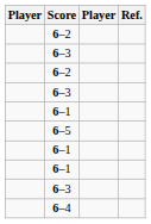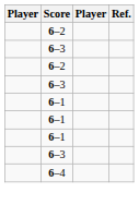 <table class="wikitable" style="; text-align:center">
 <tr>
 <th>Player</th>
 <th>Score</th>
 <th>Player</th>
 <th>Ref.</th>
 </tr>
 <tr>
 <td><strong></strong></td>
 <td><strong>6</strong>–2</td>
 <td></td>
 <td></td>
 </tr>
 <tr>
 <td><strong></strong></td>
 <td><strong>6</strong>–3</td>
 <td></td>
 <td></td>
 </tr>
 <tr>
 <td><strong></strong></td>
 <td><strong>6</strong>–2</td>
 <td></td>
 <td></td>
 </tr>
 <tr>
 <td><strong></strong></td>
 <td><strong>6</strong>–3</td>
 <td></td>
 <td></td>
 </tr>
 <tr>
 <td><strong></strong></td>
 <td><strong>6</strong>–1</td>
 <td></td>
 <td></td>
 </tr>
 <tr>
 <td><strong></strong></td>
-<td><strong>6</strong>–5</td>
-<td></td>
-<td></td>
-</tr>
-<tr>
-<td><strong></strong></td>
 <td><strong>6</strong>–1</td>
 <td></td>
 <td></td>
 </tr>
 <tr>
 <td><strong></strong></td>
 <td><strong>6</strong>–1</td>
 <td></td>
 <td></td>
 </tr>
 <tr>
 <td><strong></strong></td>
 <td><strong>6</strong>–3</td>
 <td></td>
 <td></td>
 </tr>
 <tr>
 <td><strong></strong></td>
 <td><strong>6</strong>–4</td>
 <td></td>
 <td></td>
 </tr>
 </table>
